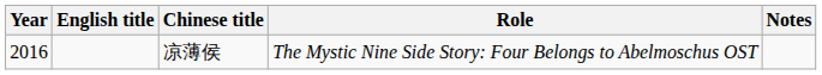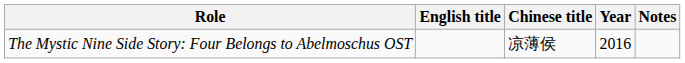 <table class="wikitable">
 <tr>
-<th>Year</th>
+<th>Role</th>
 <th>English title</th>
 <th>Chinese title</th>
-<th>Role</th>
+<th>Year</th>
 <th>Notes</th>
 </tr>
 <tr>
-<td>2016</td>
+<td><em>The Mystic Nine Side Story: Four Belongs to Abelmoschus OST </em></td>
 <td></td>
 <td>凉薄侯</td>
-<td><em>The Mystic Nine Side Story: Four Belongs to Abelmoschus OST </em></td>
+<td>2016</td>
 <td></td>
 </tr>
 </table>
